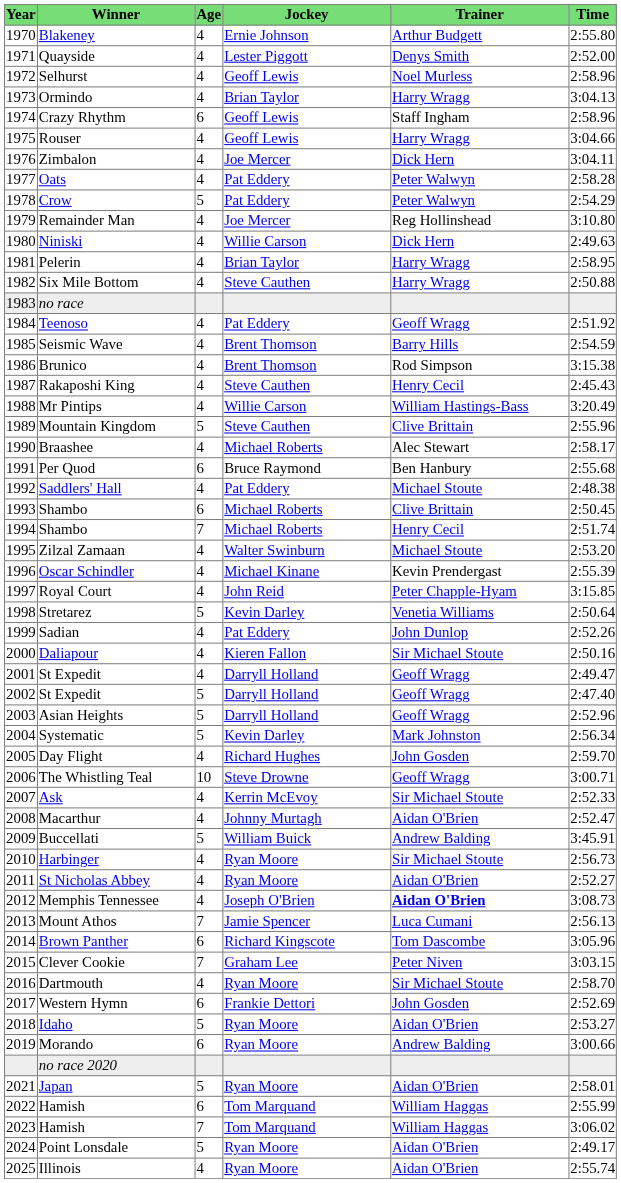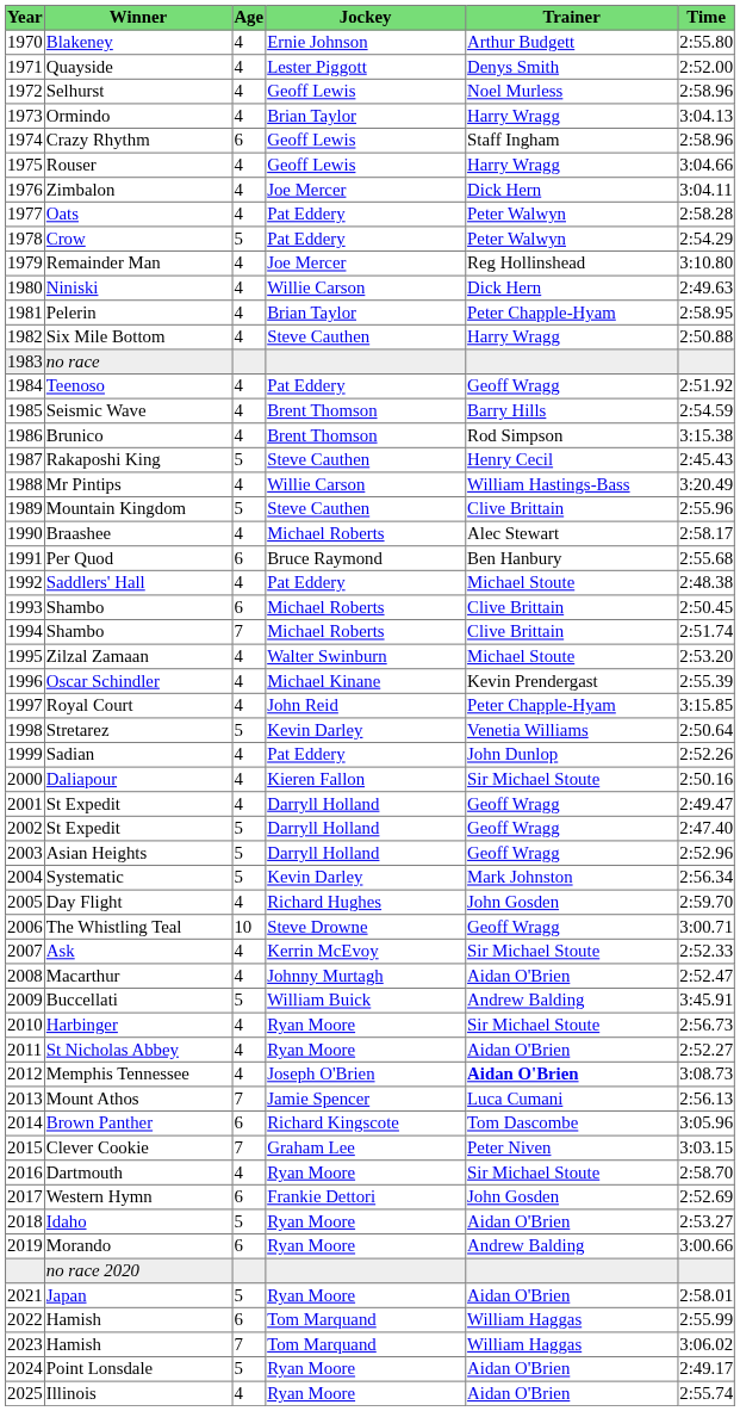 <table class = "sortable" | border="1" style="border-collapse: collapse; font-size:90%">
 <tr bgcolor="#77dd77" align="center">
 <th>Year</th>
 <th>Winner</th>
 <th>Age</th>
 <th>Jockey</th>
 <th>Trainer</th>
 <th>Time</th>
 </tr>
 <tr>
 <td>1970</td>
 <td width=150px><a href='#'>Blakeney</a></td>
 <td>4</td>
 <td width=160px><a href='#'>Ernie Johnson</a></td>
 <td width=170px><a href='#'>Arthur Budgett</a></td>
 <td>2:55.80</td>
 </tr>
 <tr>
 <td>1971</td>
 <td>Quayside</td>
 <td>4</td>
 <td><a href='#'>Lester Piggott</a></td>
 <td><a href='#'>Denys Smith</a></td>
 <td>2:52.00</td>
 </tr>
 <tr>
 <td>1972</td>
 <td>Selhurst</td>
 <td>4</td>
 <td><a href='#'>Geoff Lewis</a></td>
 <td><a href='#'>Noel Murless</a></td>
 <td>2:58.96</td>
 </tr>
 <tr>
 <td>1973</td>
 <td>Ormindo</td>
 <td>4</td>
 <td><a href='#'>Brian Taylor</a></td>
 <td><a href='#'>Harry Wragg</a></td>
 <td>3:04.13</td>
 </tr>
 <tr>
 <td>1974</td>
 <td>Crazy Rhythm</td>
 <td>6</td>
 <td><a href='#'>Geoff Lewis</a></td>
 <td>Staff Ingham</td>
 <td>2:58.96</td>
 </tr>
 <tr>
 <td>1975</td>
 <td>Rouser</td>
 <td>4</td>
 <td><a href='#'>Geoff Lewis</a></td>
 <td><a href='#'>Harry Wragg</a></td>
 <td>3:04.66</td>
 </tr>
 <tr>
 <td>1976</td>
 <td>Zimbalon</td>
 <td>4</td>
 <td><a href='#'>Joe Mercer</a></td>
 <td><a href='#'>Dick Hern</a></td>
 <td>3:04.11</td>
 </tr>
 <tr>
 <td>1977</td>
 <td><a href='#'>Oats</a></td>
 <td>4</td>
 <td><a href='#'>Pat Eddery</a></td>
 <td><a href='#'>Peter Walwyn</a></td>
 <td>2:58.28</td>
 </tr>
 <tr>
 <td>1978</td>
 <td><a href='#'>Crow</a></td>
 <td>5</td>
 <td><a href='#'>Pat Eddery</a></td>
 <td><a href='#'>Peter Walwyn</a></td>
 <td>2:54.29</td>
 </tr>
 <tr>
 <td>1979</td>
 <td>Remainder Man</td>
 <td>4</td>
 <td><a href='#'>Joe Mercer</a></td>
 <td>Reg Hollinshead</td>
 <td>3:10.80</td>
 </tr>
 <tr>
 <td>1980</td>
 <td><a href='#'>Niniski</a></td>
 <td>4</td>
 <td><a href='#'>Willie Carson</a></td>
 <td><a href='#'>Dick Hern</a></td>
 <td>2:49.63</td>
 </tr>
 <tr>
 <td>1981</td>
 <td>Pelerin</td>
 <td>4</td>
 <td><a href='#'>Brian Taylor</a></td>
-<td><a href='#'>Harry Wragg</a></td>
+<td><a href='#'>Peter Chapple-Hyam</a></td>
 <td>2:58.95</td>
 </tr>
 <tr>
 <td>1982</td>
 <td>Six Mile Bottom</td>
 <td>4</td>
 <td><a href='#'>Steve Cauthen</a></td>
 <td><a href='#'>Harry Wragg</a></td>
 <td>2:50.88</td>
 </tr>
 <tr bgcolor="#eeeeee">
 <td>1983</td>
 <td><em>no race</em> </td>
 <td></td>
 <td></td>
 <td></td>
 <td></td>
 </tr>
 <tr>
 <td>1984</td>
 <td><a href='#'>Teenoso</a></td>
 <td>4</td>
 <td><a href='#'>Pat Eddery</a></td>
 <td><a href='#'>Geoff Wragg</a></td>
 <td>2:51.92</td>
 </tr>
 <tr>
 <td>1985</td>
 <td>Seismic Wave</td>
 <td>4</td>
 <td><a href='#'>Brent Thomson</a></td>
 <td><a href='#'>Barry Hills</a></td>
 <td>2:54.59</td>
 </tr>
 <tr>
 <td>1986</td>
 <td>Brunico</td>
 <td>4</td>
 <td><a href='#'>Brent Thomson</a></td>
 <td>Rod Simpson</td>
 <td>3:15.38</td>
 </tr>
 <tr>
 <td>1987</td>
 <td>Rakaposhi King</td>
-<td>4</td>
+<td>5</td>
 <td><a href='#'>Steve Cauthen</a></td>
 <td><a href='#'>Henry Cecil</a></td>
 <td>2:45.43</td>
 </tr>
 <tr>
 <td>1988</td>
 <td>Mr Pintips</td>
 <td>4</td>
 <td><a href='#'>Willie Carson</a></td>
 <td><a href='#'>William Hastings-Bass</a></td>
 <td>3:20.49</td>
 </tr>
 <tr>
 <td>1989</td>
 <td>Mountain Kingdom</td>
 <td>5</td>
 <td><a href='#'>Steve Cauthen</a></td>
 <td><a href='#'>Clive Brittain</a></td>
 <td>2:55.96</td>
 </tr>
 <tr>
 <td>1990</td>
 <td>Braashee</td>
 <td>4</td>
 <td><a href='#'>Michael Roberts</a></td>
 <td>Alec Stewart</td>
 <td>2:58.17</td>
 </tr>
 <tr>
 <td>1991</td>
 <td>Per Quod</td>
 <td>6</td>
 <td>Bruce Raymond</td>
 <td>Ben Hanbury</td>
 <td>2:55.68</td>
 </tr>
 <tr>
 <td>1992</td>
 <td><a href='#'>Saddlers' Hall</a></td>
 <td>4</td>
 <td><a href='#'>Pat Eddery</a></td>
 <td><a href='#'>Michael Stoute</a></td>
 <td>2:48.38</td>
 </tr>
 <tr>
 <td>1993</td>
 <td>Shambo</td>
 <td>6</td>
 <td><a href='#'>Michael Roberts</a></td>
 <td><a href='#'>Clive Brittain</a></td>
 <td>2:50.45</td>
 </tr>
 <tr>
 <td>1994</td>
 <td>Shambo</td>
 <td>7</td>
 <td><a href='#'>Michael Roberts</a></td>
-<td><a href='#'>Henry Cecil</a></td>
+<td><a href='#'>Clive Brittain</a></td>
 <td>2:51.74</td>
 </tr>
 <tr>
 <td>1995</td>
 <td>Zilzal Zamaan</td>
 <td>4</td>
 <td><a href='#'>Walter Swinburn</a></td>
 <td><a href='#'>Michael Stoute</a></td>
 <td>2:53.20</td>
 </tr>
 <tr>
 <td>1996</td>
 <td><a href='#'>Oscar Schindler</a></td>
 <td>4</td>
 <td><a href='#'>Michael Kinane</a></td>
 <td>Kevin Prendergast</td>
 <td>2:55.39</td>
 </tr>
 <tr>
 <td>1997</td>
 <td>Royal Court</td>
 <td>4</td>
 <td><a href='#'>John Reid</a></td>
 <td><a href='#'>Peter Chapple-Hyam</a></td>
 <td>3:15.85</td>
 </tr>
 <tr>
 <td>1998</td>
 <td>Stretarez</td>
 <td>5</td>
 <td><a href='#'>Kevin Darley</a></td>
 <td><a href='#'>Venetia Williams</a></td>
 <td>2:50.64</td>
 </tr>
 <tr>
 <td>1999</td>
 <td>Sadian</td>
 <td>4</td>
 <td><a href='#'>Pat Eddery</a></td>
 <td><a href='#'>John Dunlop</a></td>
 <td>2:52.26</td>
 </tr>
 <tr>
 <td>2000</td>
 <td><a href='#'>Daliapour</a></td>
 <td>4</td>
 <td><a href='#'>Kieren Fallon</a></td>
 <td><a href='#'>Sir Michael Stoute</a></td>
 <td>2:50.16</td>
 </tr>
 <tr>
 <td>2001</td>
 <td>St Expedit</td>
 <td>4</td>
 <td><a href='#'>Darryll Holland</a></td>
 <td><a href='#'>Geoff Wragg</a></td>
 <td>2:49.47</td>
 </tr>
 <tr>
 <td>2002</td>
 <td>St Expedit</td>
 <td>5</td>
 <td><a href='#'>Darryll Holland</a></td>
 <td><a href='#'>Geoff Wragg</a></td>
 <td>2:47.40</td>
 </tr>
 <tr>
 <td>2003</td>
 <td>Asian Heights</td>
 <td>5</td>
 <td><a href='#'>Darryll Holland</a></td>
 <td><a href='#'>Geoff Wragg</a></td>
 <td>2:52.96</td>
 </tr>
 <tr>
 <td>2004</td>
 <td>Systematic</td>
 <td>5</td>
 <td><a href='#'>Kevin Darley</a></td>
 <td><a href='#'>Mark Johnston</a></td>
 <td>2:56.34</td>
 </tr>
 <tr>
 <td>2005</td>
 <td>Day Flight</td>
 <td>4</td>
 <td><a href='#'>Richard Hughes</a></td>
 <td><a href='#'>John Gosden</a></td>
 <td>2:59.70</td>
 </tr>
 <tr>
 <td>2006</td>
 <td>The Whistling Teal</td>
 <td>10</td>
 <td><a href='#'>Steve Drowne</a></td>
 <td><a href='#'>Geoff Wragg</a></td>
 <td>3:00.71</td>
 </tr>
 <tr>
 <td>2007</td>
 <td><a href='#'>Ask</a></td>
 <td>4</td>
 <td><a href='#'>Kerrin McEvoy</a></td>
 <td><a href='#'>Sir Michael Stoute</a></td>
 <td>2:52.33</td>
 </tr>
 <tr>
 <td>2008</td>
 <td>Macarthur</td>
 <td>4</td>
 <td><a href='#'>Johnny Murtagh</a></td>
 <td><a href='#'>Aidan O'Brien</a></td>
 <td>2:52.47</td>
 </tr>
 <tr>
 <td>2009</td>
 <td>Buccellati</td>
 <td>5</td>
 <td><a href='#'>William Buick</a></td>
 <td><a href='#'>Andrew Balding</a></td>
 <td>3:45.91</td>
 </tr>
 <tr>
 <td>2010</td>
 <td><a href='#'>Harbinger</a></td>
 <td>4</td>
 <td><a href='#'>Ryan Moore</a></td>
 <td><a href='#'>Sir Michael Stoute</a></td>
 <td>2:56.73</td>
 </tr>
 <tr>
 <td>2011</td>
 <td><a href='#'>St Nicholas Abbey</a></td>
 <td>4</td>
 <td><a href='#'>Ryan Moore</a></td>
 <td><a href='#'>Aidan O'Brien</a></td>
 <td>2:52.27</td>
 </tr>
 <tr>
 <td>2012</td>
 <td>Memphis Tennessee</td>
 <td>4</td>
 <td><a href='#'>Joseph O'Brien</a></td>
 <td><strong><a href='#'>Aidan O'Brien</a></strong></td>
 <td>3:08.73</td>
 </tr>
 <tr>
 <td>2013</td>
 <td>Mount Athos</td>
 <td>7</td>
 <td><a href='#'>Jamie Spencer</a></td>
 <td><a href='#'>Luca Cumani</a></td>
 <td>2:56.13</td>
 </tr>
 <tr>
 <td>2014</td>
 <td><a href='#'>Brown Panther</a></td>
 <td>6</td>
 <td><a href='#'>Richard Kingscote</a></td>
 <td><a href='#'>Tom Dascombe</a></td>
 <td>3:05.96</td>
 </tr>
 <tr>
 <td>2015</td>
 <td>Clever Cookie</td>
 <td>7</td>
 <td><a href='#'>Graham Lee</a></td>
 <td><a href='#'>Peter Niven</a></td>
 <td>3:03.15</td>
 </tr>
 <tr>
 <td>2016</td>
 <td>Dartmouth</td>
 <td>4</td>
 <td><a href='#'>Ryan Moore</a></td>
 <td><a href='#'>Sir Michael Stoute</a></td>
 <td>2:58.70</td>
 </tr>
 <tr>
 <td>2017</td>
 <td>Western Hymn</td>
 <td>6</td>
 <td><a href='#'>Frankie Dettori</a></td>
 <td><a href='#'>John Gosden</a></td>
 <td>2:52.69</td>
 </tr>
 <tr>
 <td>2018</td>
 <td><a href='#'>Idaho</a></td>
 <td>5</td>
 <td><a href='#'>Ryan Moore</a></td>
 <td><a href='#'>Aidan O'Brien</a></td>
 <td>2:53.27</td>
 </tr>
 <tr>
 <td>2019</td>
 <td>Morando</td>
 <td>6</td>
 <td><a href='#'>Ryan Moore</a></td>
 <td><a href='#'>Andrew Balding</a></td>
 <td>3:00.66</td>
 </tr>
 <tr bgcolor="#eeeeee">
 <td data-sort-value="2020"></td>
 <td><em>no race 2020</em> </td>
 <td></td>
 <td></td>
 <td></td>
 <td></td>
 </tr>
 <tr>
 <td>2021</td>
 <td><a href='#'>Japan</a></td>
 <td>5</td>
 <td><a href='#'>Ryan Moore</a></td>
 <td><a href='#'>Aidan O'Brien</a></td>
 <td>2:58.01</td>
 </tr>
 <tr>
 <td>2022</td>
 <td>Hamish</td>
 <td>6</td>
 <td><a href='#'>Tom Marquand</a></td>
 <td><a href='#'>William Haggas</a></td>
 <td>2:55.99</td>
 </tr>
 <tr>
 <td>2023</td>
 <td>Hamish</td>
 <td>7</td>
 <td><a href='#'>Tom Marquand</a></td>
 <td><a href='#'>William Haggas</a></td>
 <td>3:06.02</td>
 </tr>
 <tr>
 <td>2024</td>
 <td>Point Lonsdale</td>
 <td>5</td>
 <td><a href='#'>Ryan Moore</a></td>
 <td><a href='#'>Aidan O'Brien</a></td>
 <td>2:49.17</td>
 </tr>
 <tr>
 <td>2025</td>
 <td>Illinois</td>
 <td>4</td>
 <td><a href='#'>Ryan Moore</a></td>
 <td><a href='#'>Aidan O'Brien</a></td>
 <td>2:55.74</td>
 </tr>
 </table>
